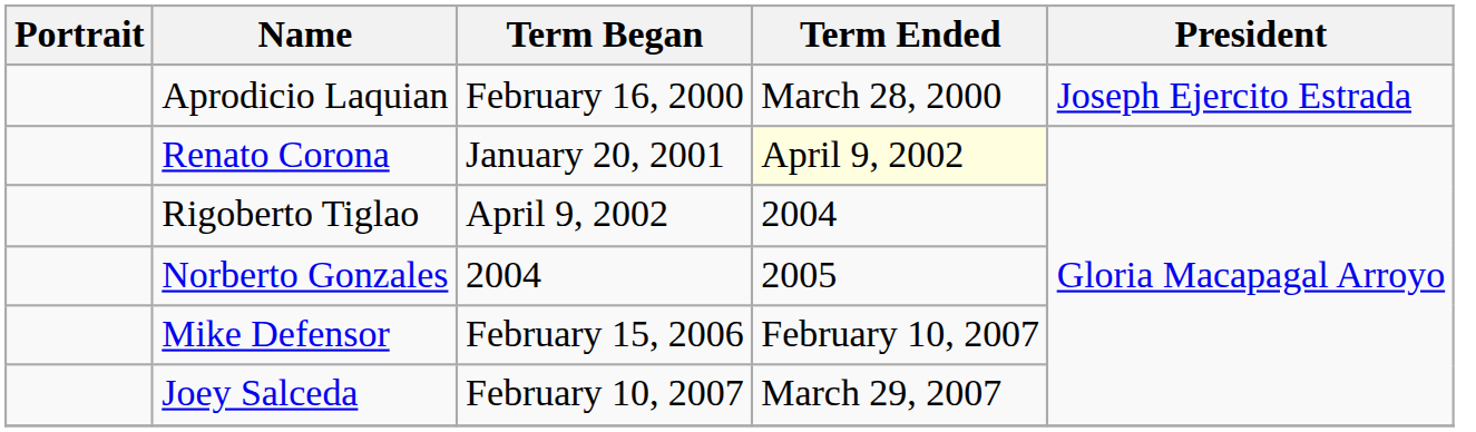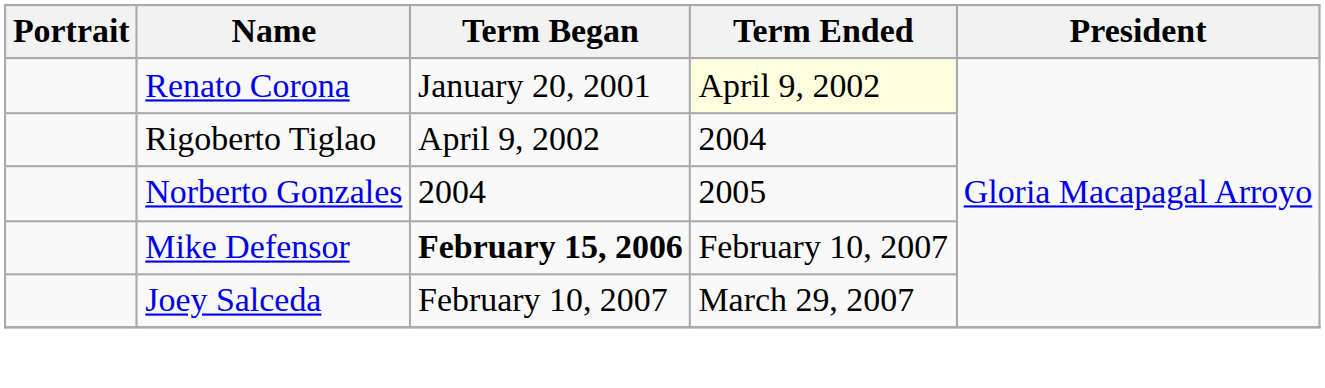 <table class=wikitable>
 <tr>
 <th>Portrait</th>
 <th>Name</th>
 <th>Term Began</th>
 <th>Term Ended</th>
 <th>President</th>
-</tr>
-<tr>
-<td></td>
-<td>Aprodicio Laquian</td>
-<td>February 16, 2000</td>
-<td>March 28, 2000</td>
-<td><a href='#'>Joseph Ejercito Estrada</a></td>
 </tr>
 <tr>
 <td></td>
 <td><a href='#'>Renato Corona</a></td>
 <td>January 20, 2001</td>
 <td style="background: lightyellow;">April 9, 2002</td>
 <td rowspan="5"><a href='#'>Gloria Macapagal Arroyo</a></td>
 </tr>
 <tr>
 <td></td>
 <td>Rigoberto Tiglao</td>
 <td>April 9, 2002</td>
 <td>2004</td>
 </tr>
 <tr>
 <td></td>
 <td><a href='#'>Norberto Gonzales</a></td>
 <td>2004</td>
 <td>2005</td>
 </tr>
 <tr>
 <td></td>
 <td><a href='#'>Mike Defensor</a></td>
-<td>February 15, 2006</td>
+<td><strong>February 15, 2006</strong></td>
 <td>February 10, 2007</td>
 </tr>
 <tr>
 <td></td>
 <td><a href='#'>Joey Salceda</a></td>
 <td>February 10, 2007</td>
 <td>March 29, 2007</td>
 </tr>
 <tr>
 </tr>
 </table>
